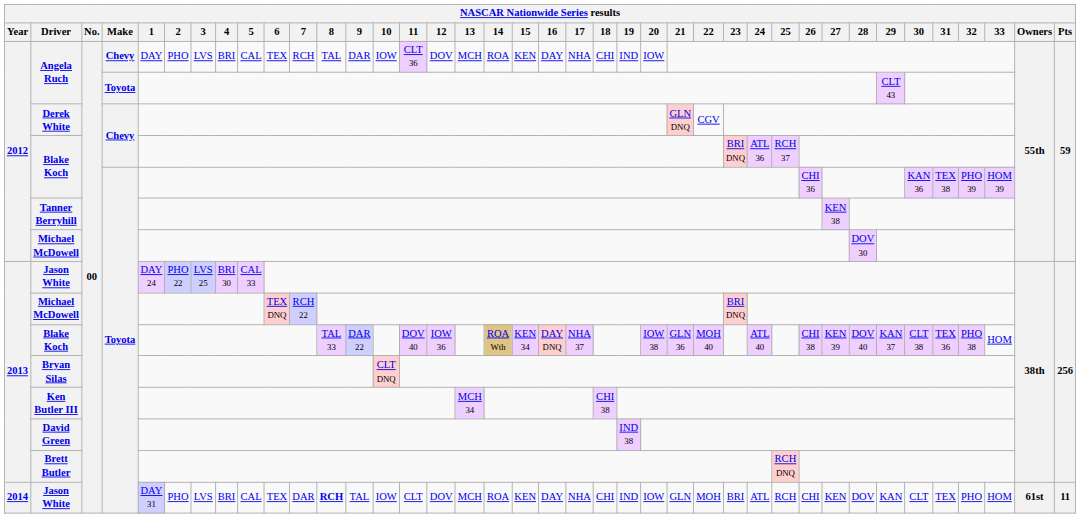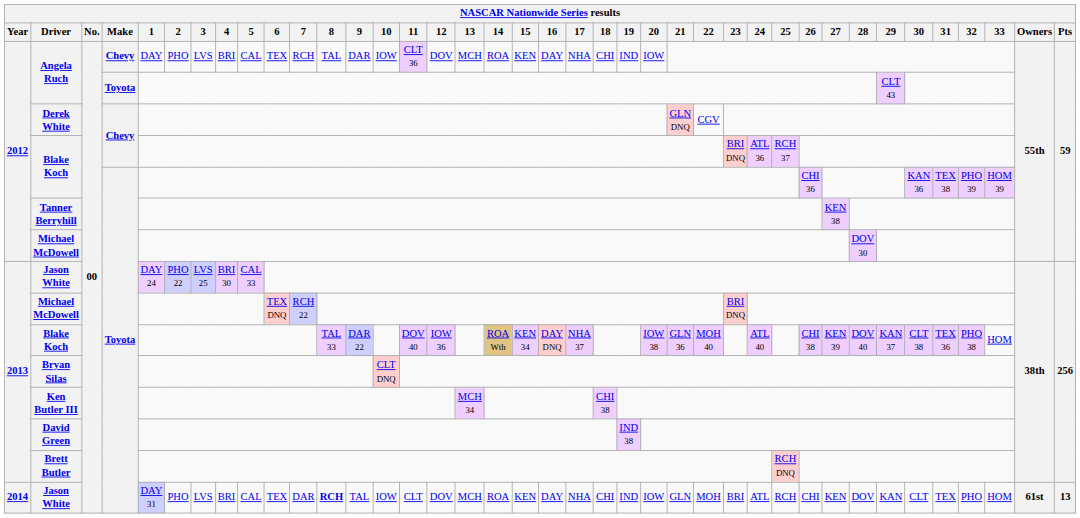 <table class="wikitable" style="text-align:center; font-size:75%">
 <tr>
 <th colspan=45><a href='#'>NASCAR Nationwide Series</a> results</th>
 </tr>
 <tr>
 <th>Year</th>
 <th>Driver</th>
 <th>No.</th>
 <th>Make</th>
 <th>1</th>
 <th>2</th>
 <th>3</th>
 <th>4</th>
 <th>5</th>
 <th>6</th>
 <th>7</th>
 <th>8</th>
 <th>9</th>
 <th>10</th>
 <th>11</th>
 <th>12</th>
 <th>13</th>
 <th>14</th>
 <th>15</th>
 <th>16</th>
 <th>17</th>
 <th>18</th>
 <th>19</th>
 <th>20</th>
 <th>21</th>
 <th>22</th>
 <th>23</th>
 <th>24</th>
 <th>25</th>
 <th>26</th>
 <th>27</th>
 <th>28</th>
 <th>29</th>
 <th>30</th>
 <th>31</th>
 <th>32</th>
 <th>33</th>
 <th>Owners</th>
 <th>Pts</th>
 </tr>
 <tr>
 <th rowspan=7><a href='#'>2012</a></th>
 <th rowspan=2><a href='#'>Angela Ruch</a></th>
 <th rowspan=15>00</th>
 <th><a href='#'>Chevy</a></th>
 <td><a href='#'>DAY</a></td>
 <td><a href='#'>PHO</a></td>
 <td><a href='#'>LVS</a></td>
 <td><a href='#'>BRI</a></td>
 <td><a href='#'>CAL</a></td>
 <td><a href='#'>TEX</a></td>
 <td><a href='#'>RCH</a></td>
 <td><a href='#'>TAL</a></td>
 <td><a href='#'>DAR</a></td>
 <td><a href='#'>IOW</a></td>
 <td style="background:#EFCFFF;"><a href='#'>CLT</a><br><small>36</small></td>
 <td><a href='#'>DOV</a></td>
 <td><a href='#'>MCH</a></td>
 <td><a href='#'>ROA</a></td>
 <td><a href='#'>KEN</a></td>
 <td><a href='#'>DAY</a></td>
 <td><a href='#'>NHA</a></td>
 <td><a href='#'>CHI</a></td>
 <td><a href='#'>IND</a></td>
 <td><a href='#'>IOW</a></td>
 <td colspan=13></td>
 <th rowspan=7>55th</th>
 <th rowspan=7>59</th>
 </tr>
 <tr>
 <th><a href='#'>Toyota</a></th>
 <td colspan=28></td>
 <td style="background:#EFCFFF;"><a href='#'>CLT</a><br><small>43</small></td>
 <td colspan=4></td>
 </tr>
 <tr>
 <th><a href='#'>Derek White</a></th>
 <th rowspan=2><a href='#'>Chevy</a></th>
 <td colspan=20></td>
 <td style="background:#FFCFCF;"><a href='#'>GLN</a><br><small>DNQ</small></td>
 <td><a href='#'>CGV</a></td>
 <td colspan=11></td>
 </tr>
 <tr>
 <th rowspan=2><a href='#'>Blake Koch</a></th>
 <td colspan=22></td>
 <td style="background:#FFCFCF;"><a href='#'>BRI</a><br><small>DNQ</small></td>
 <td style="background:#EFCFFF;"><a href='#'>ATL</a><br><small>36</small></td>
 <td style="background:#EFCFFF;"><a href='#'>RCH</a><br><small>37</small></td>
 <td colspan=8></td>
 </tr>
 <tr>
 <th rowspan=11><a href='#'>Toyota</a></th>
 <td colspan=25></td>
 <td style="background:#EFCFFF;"><a href='#'>CHI</a><br><small>36</small></td>
 <td colspan=3></td>
 <td style="background:#EFCFFF;"><a href='#'>KAN</a><br><small>36</small></td>
 <td style="background:#EFCFFF;"><a href='#'>TEX</a><br><small>38</small></td>
 <td style="background:#EFCFFF;"><a href='#'>PHO</a><br><small>39</small></td>
 <td style="background:#EFCFFF;"><a href='#'>HOM</a><br><small>39</small></td>
 </tr>
 <tr>
 <th><a href='#'>Tanner Berryhill</a></th>
 <td colspan=26></td>
 <td style="background:#EFCFFF;"><a href='#'>KEN</a><br><small>38</small></td>
 <td colspan=6></td>
 </tr>
 <tr>
 <th><a href='#'>Michael McDowell</a></th>
 <td colspan=27></td>
 <td style="background:#EFCFFF;"><a href='#'>DOV</a><br><small>30</small></td>
 <td colspan=5></td>
 </tr>
 <tr>
 <th rowspan=7><a href='#'>2013</a></th>
 <th><a href='#'>Jason White</a></th>
 <td style="background:#EFCFFF;"><a href='#'>DAY</a><br><small>24</small></td>
 <td style="background:#CFCFFF;"><a href='#'>PHO</a><br><small>22</small></td>
 <td style="background:#CFCFFF;"><a href='#'>LVS</a><br><small>25</small></td>
 <td style="background:#EFCFFF;"><a href='#'>BRI</a><br><small>30</small></td>
 <td style="background:#EFCFFF;"><a href='#'>CAL</a><br><small>33</small></td>
 <td colspan=28></td>
 <th rowspan=7>38th</th>
 <th rowspan=7>256</th>
 </tr>
 <tr>
 <th><a href='#'>Michael McDowell</a></th>
 <td colspan=5></td>
 <td style="background:#FFCFCF;"><a href='#'>TEX</a><br><small>DNQ</small></td>
 <td style="background:#CFCFFF;"><a href='#'>RCH</a><br><small>22</small></td>
 <td colspan=15></td>
 <td style="background:#FFCFCF;"><a href='#'>BRI</a><br><small>DNQ</small></td>
 <td colspan=10></td>
 </tr>
 <tr>
 <th><a href='#'>Blake Koch</a></th>
 <td colspan=7></td>
 <td style="background:#EFCFFF;"><a href='#'>TAL</a><br><small>33</small></td>
 <td style="background:#CFCFFF;"><a href='#'>DAR</a><br><small>22</small></td>
 <td></td>
 <td style="background:#EFCFFF;"><a href='#'>DOV</a><br><small>40</small></td>
 <td style="background:#EFCFFF;"><a href='#'>IOW</a><br><small>36</small></td>
 <td></td>
 <td style="background:#DFC484;"><a href='#'>ROA</a><br><small>Wth</small></td>
 <td style="background:#EFCFFF;"><a href='#'>KEN</a><br><small>34</small></td>
 <td style="background:#FFCFCF;"><a href='#'>DAY</a><br><small>DNQ</small></td>
 <td style="background:#EFCFFF;"><a href='#'>NHA</a><br><small>37</small></td>
 <td colspan=2></td>
 <td style="background:#EFCFFF;"><a href='#'>IOW</a><br><small>38</small></td>
 <td style="background:#EFCFFF;"><a href='#'>GLN</a><br><small>36</small></td>
 <td style="background:#EFCFFF;"><a href='#'>MOH</a><br><small>40</small></td>
 <td></td>
 <td style="background:#EFCFFF;"><a href='#'>ATL</a><br><small>40</small></td>
 <td></td>
 <td style="background:#EFCFFF;"><a href='#'>CHI</a><br><small>38</small></td>
 <td style="background:#EFCFFF;"><a href='#'>KEN</a><br><small>39</small></td>
 <td style="background:#EFCFFF;"><a href='#'>DOV</a><br><small>40</small></td>
 <td style="background:#EFCFFF;"><a href='#'>KAN</a><br><small>37</small></td>
 <td style="background:#EFCFFF;"><a href='#'>CLT</a><br><small>38</small></td>
 <td style="background:#EFCFFF;"><a href='#'>TEX</a><br><small>36</small></td>
 <td style="background:#EFCFFF;"><a href='#'>PHO</a><br><small>38</small></td>
 <td><a href='#'>HOM</a></td>
 </tr>
 <tr>
 <th><a href='#'>Bryan Silas</a></th>
 <td colspan=9></td>
 <td style="background:#FFCFCF;"><a href='#'>CLT</a><br><small>DNQ</small></td>
 <td colspan=23></td>
 </tr>
 <tr>
 <th><a href='#'>Ken Butler III</a></th>
 <td colspan=12></td>
 <td style="background:#EFCFFF;"><a href='#'>MCH</a><br><small>34</small></td>
 <td colspan=4></td>
 <td style="background:#EFCFFF;"><a href='#'>CHI</a><br><small>38</small></td>
 <td colspan=15></td>
 </tr>
 <tr>
 <th><a href='#'>David Green</a></th>
 <td colspan=18></td>
 <td style="background:#EFCFFF;"><a href='#'>IND</a><br><small>38</small></td>
 <td colspan=14></td>
 </tr>
 <tr>
 <th><a href='#'>Brett Butler</a></th>
 <td colspan=24></td>
 <td style="background:#FFCFCF;"><a href='#'>RCH</a><br><small>DNQ</small></td>
 <td colspan=8></td>
 </tr>
 <tr>
 <th><a href='#'>2014</a></th>
 <th><a href='#'>Jason White</a></th>
 <td style="background:#CFCFFF;"><a href='#'>DAY</a><br><small>31</small></td>
 <td><a href='#'>PHO</a></td>
 <td><a href='#'>LVS</a></td>
 <td><a href='#'>BRI</a></td>
 <td><a href='#'>CAL</a></td>
 <td><a href='#'>TEX</a></td>
 <td><a href='#'>DAR</a></td>
 <td><strong><a href='#'>RCH</a></strong></td>
 <td><a href='#'>TAL</a></td>
 <td><a href='#'>IOW</a></td>
 <td><a href='#'>CLT</a></td>
 <td><a href='#'>DOV</a></td>
 <td><a href='#'>MCH</a></td>
 <td><a href='#'>ROA</a></td>
 <td><a href='#'>KEN</a></td>
 <td><a href='#'>DAY</a></td>
 <td><a href='#'>NHA</a></td>
 <td><a href='#'>CHI</a></td>
 <td><a href='#'>IND</a></td>
 <td><a href='#'>IOW</a></td>
 <td><a href='#'>GLN</a></td>
 <td><a href='#'>MOH</a></td>
 <td><a href='#'>BRI</a></td>
 <td><a href='#'>ATL</a></td>
 <td><a href='#'>RCH</a></td>
 <td><a href='#'>CHI</a></td>
 <td><a href='#'>KEN</a></td>
 <td><a href='#'>DOV</a></td>
 <td><a href='#'>KAN</a></td>
 <td><a href='#'>CLT</a></td>
 <td><a href='#'>TEX</a></td>
 <td><a href='#'>PHO</a></td>
 <td><a href='#'>HOM</a></td>
 <th>61st</th>
-<th>11</th>
+<th>13</th>
 </tr>
 </table>
